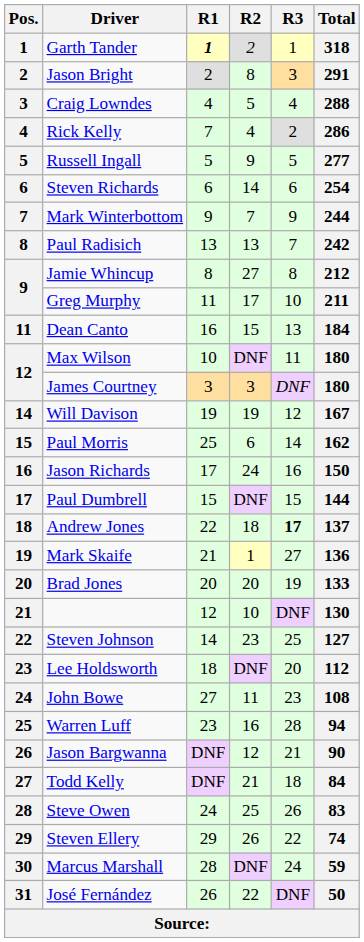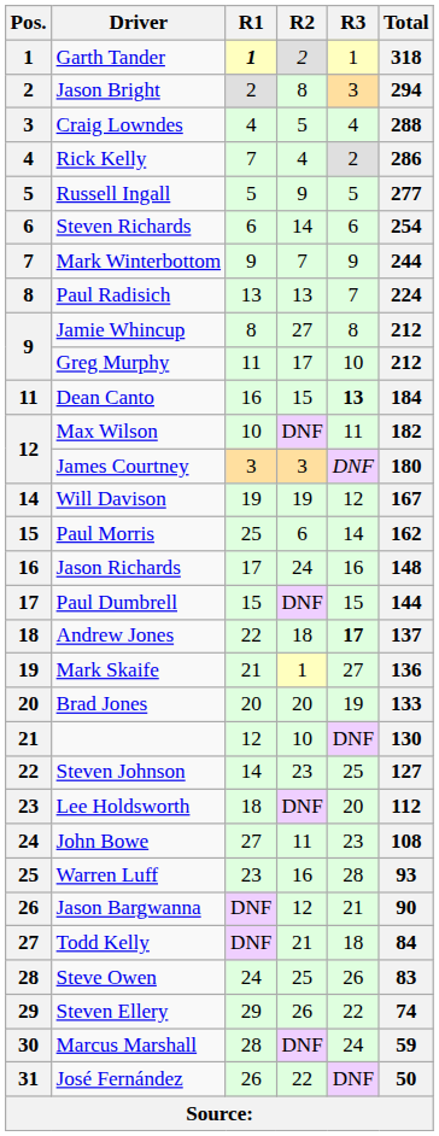 <table class="wikitable" style="font-size:90%; text-align:center">
 <tr>
 <th>Pos.</th>
 <th>Driver</th>
 <th>R1</th>
 <th>R2</th>
 <th>R3</th>
 <th>Total</th>
 </tr>
 <tr>
 <th>1</th>
 <td align=left> <a href='#'>Garth Tander</a></td>
 <td style="background:#ffffbf;"><strong> <em>1</em> </strong></td>
 <td style="background:#dfdfdf;"><em>2</em></td>
 <td style="background:#ffffbf;">1</td>
 <th>318</th>
 </tr>
 <tr>
 <th>2</th>
 <td align=left> <a href='#'>Jason Bright</a></td>
 <td style="background:#dfdfdf;">2</td>
 <td style="background:#dfffdf;">8</td>
 <td style="background:#ffdf9f;">3</td>
-<th>291</th>
+<th>294</th>
 </tr>
 <tr>
 <th>3</th>
 <td align=left> <a href='#'>Craig Lowndes</a></td>
 <td style="background:#dfffdf;">4</td>
 <td style="background:#dfffdf;">5</td>
 <td style="background:#dfffdf;">4</td>
 <th>288</th>
 </tr>
 <tr>
 <th>4</th>
 <td align=left> <a href='#'>Rick Kelly</a></td>
 <td style="background:#dfffdf;">7</td>
 <td style="background:#dfffdf;">4</td>
 <td style="background:#dfdfdf;">2</td>
 <th>286</th>
 </tr>
 <tr>
 <th>5</th>
 <td align=left> <a href='#'>Russell Ingall</a></td>
 <td style="background:#dfffdf;">5</td>
 <td style="background:#dfffdf;">9</td>
 <td style="background:#dfffdf;">5</td>
 <th>277</th>
 </tr>
 <tr>
 <th>6</th>
 <td align=left> <a href='#'>Steven Richards</a></td>
 <td style="background:#dfffdf;">6</td>
 <td style="background:#dfffdf;">14</td>
 <td style="background:#dfffdf;">6</td>
 <th>254</th>
 </tr>
 <tr>
 <th>7</th>
 <td align=left> <a href='#'>Mark Winterbottom</a></td>
 <td style="background:#dfffdf;">9</td>
 <td style="background:#dfffdf;">7</td>
 <td style="background:#dfffdf;">9</td>
 <th>244</th>
 </tr>
 <tr>
 <th>8</th>
 <td align=left> <a href='#'>Paul Radisich</a></td>
 <td style="background:#dfffdf;">13</td>
 <td style="background:#dfffdf;">13</td>
 <td style="background:#dfffdf;">7</td>
-<th>242</th>
+<th>224</th>
 </tr>
 <tr>
 <th rowspan=2>9</th>
 <td align=left> <a href='#'>Jamie Whincup</a></td>
 <td style="background:#dfffdf;">8</td>
 <td style="background:#dfffdf;">27</td>
 <td style="background:#dfffdf;">8</td>
 <th>212</th>
 </tr>
 <tr>
 <td align=left> <a href='#'>Greg Murphy</a></td>
 <td style="background:#dfffdf;">11</td>
 <td style="background:#dfffdf;">17</td>
 <td style="background:#dfffdf;">10</td>
-<th>211</th>
+<th>212</th>
 </tr>
 <tr>
 <th>11</th>
 <td align=left> <a href='#'>Dean Canto</a></td>
 <td style="background:#dfffdf;">16</td>
 <td style="background:#dfffdf;">15</td>
-<td style="background:#dfffdf;">13</td>
+<td style="background:#dfffdf;"><strong>13</strong></td>
 <th>184</th>
 </tr>
 <tr>
 <th rowspan=2>12</th>
 <td align=left> <a href='#'>Max Wilson</a></td>
 <td style="background:#dfffdf;">10</td>
 <td style="background:#efcfff;">DNF</td>
 <td style="background:#dfffdf;">11</td>
-<th>180</th>
+<th>182</th>
 </tr>
 <tr>
 <td align=left> <a href='#'>James Courtney</a></td>
 <td style="background:#ffdf9f;">3</td>
 <td style="background:#ffdf9f;">3</td>
 <td style="background:#efcfff;"><em>DNF</em></td>
 <th>180</th>
 </tr>
 <tr>
 <th>14</th>
 <td align=left> <a href='#'>Will Davison</a></td>
 <td style="background:#dfffdf;">19</td>
 <td style="background:#dfffdf;">19</td>
 <td style="background:#dfffdf;">12</td>
 <th>167</th>
 </tr>
 <tr>
 <th>15</th>
 <td align=left> <a href='#'>Paul Morris</a></td>
 <td style="background:#dfffdf;">25</td>
 <td style="background:#dfffdf;">6</td>
 <td style="background:#dfffdf;">14</td>
 <th>162</th>
 </tr>
 <tr>
 <th>16</th>
 <td align=left> <a href='#'>Jason Richards</a></td>
 <td style="background:#dfffdf;">17</td>
 <td style="background:#dfffdf;">24</td>
 <td style="background:#dfffdf;">16</td>
-<th>150</th>
+<th>148</th>
 </tr>
 <tr>
 <th>17</th>
 <td align=left> <a href='#'>Paul Dumbrell</a></td>
 <td style="background:#dfffdf;">15</td>
 <td style="background:#efcfff;">DNF</td>
 <td style="background:#dfffdf;">15</td>
 <th>144</th>
 </tr>
 <tr>
 <th>18</th>
 <td align=left> <a href='#'>Andrew Jones</a></td>
 <td style="background:#dfffdf;">22</td>
 <td style="background:#dfffdf;">18</td>
 <td style="background:#dfffdf;"><strong>17</strong></td>
 <th>137</th>
 </tr>
 <tr>
 <th>19</th>
 <td align=left> <a href='#'>Mark Skaife</a></td>
 <td style="background:#dfffdf;">21</td>
 <td style="background:#ffffbf;">1</td>
 <td style="background:#dfffdf;">27</td>
 <th>136</th>
 </tr>
 <tr>
 <th>20</th>
 <td align=left> <a href='#'>Brad Jones</a></td>
 <td style="background:#dfffdf;">20</td>
 <td style="background:#dfffdf;">20</td>
 <td style="background:#dfffdf;">19</td>
 <th>133</th>
 </tr>
 <tr>
 <th>21</th>
 <td align=left></td>
 <td style="background:#dfffdf;">12</td>
 <td style="background:#dfffdf;">10</td>
 <td style="background:#efcfff;">DNF</td>
 <th>130</th>
 </tr>
 <tr>
 <th>22</th>
 <td align=left> <a href='#'>Steven Johnson</a></td>
 <td style="background:#dfffdf;">14</td>
 <td style="background:#dfffdf;">23</td>
 <td style="background:#dfffdf;">25</td>
 <th>127</th>
 </tr>
 <tr>
 <th>23</th>
 <td align=left> <a href='#'>Lee Holdsworth</a></td>
 <td style="background:#dfffdf;">18</td>
 <td style="background:#efcfff;">DNF</td>
 <td style="background:#dfffdf;">20</td>
 <th>112</th>
 </tr>
 <tr>
 <th>24</th>
 <td align=left> <a href='#'>John Bowe</a></td>
 <td style="background:#dfffdf;">27</td>
 <td style="background:#dfffdf;">11</td>
 <td style="background:#dfffdf;">23</td>
 <th>108</th>
 </tr>
 <tr>
 <th>25</th>
 <td align=left> <a href='#'>Warren Luff</a></td>
 <td style="background:#dfffdf;">23</td>
 <td style="background:#dfffdf;">16</td>
 <td style="background:#dfffdf;">28</td>
-<th>94</th>
+<th>93</th>
 </tr>
 <tr>
 <th>26</th>
 <td align=left> <a href='#'>Jason Bargwanna</a></td>
 <td style="background:#efcfff;">DNF</td>
 <td style="background:#dfffdf;">12</td>
 <td style="background:#dfffdf;">21</td>
 <th>90</th>
 </tr>
 <tr>
 <th>27</th>
 <td align=left> <a href='#'>Todd Kelly</a></td>
 <td style="background:#efcfff;">DNF</td>
 <td style="background:#dfffdf;">21</td>
 <td style="background:#dfffdf;">18</td>
 <th>84</th>
 </tr>
 <tr>
 <th>28</th>
 <td align=left> <a href='#'>Steve Owen</a></td>
 <td style="background:#dfffdf;">24</td>
 <td style="background:#dfffdf;">25</td>
 <td style="background:#dfffdf;">26</td>
 <th>83</th>
 </tr>
 <tr>
 <th>29</th>
 <td align=left> <a href='#'>Steven Ellery</a></td>
 <td style="background:#dfffdf;">29</td>
 <td style="background:#dfffdf;">26</td>
 <td style="background:#dfffdf;">22</td>
 <th>74</th>
 </tr>
 <tr>
 <th>30</th>
 <td align=left> <a href='#'>Marcus Marshall</a></td>
 <td style="background:#dfffdf;">28</td>
 <td style="background:#efcfff;">DNF</td>
 <td style="background:#dfffdf;">24</td>
 <th>59</th>
 </tr>
 <tr>
 <th>31</th>
 <td align=left> <a href='#'>José Fernández</a></td>
 <td style="background:#dfffdf;">26</td>
 <td style="background:#dfffdf;">22</td>
 <td style="background:#efcfff;">DNF</td>
 <th>50</th>
 </tr>
 <tr>
 <th colspan=6>Source:</th>
 </tr>
 </table>
